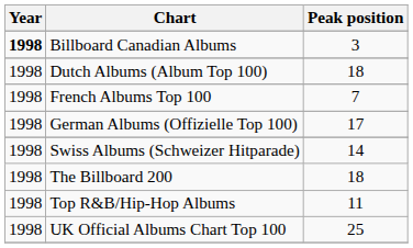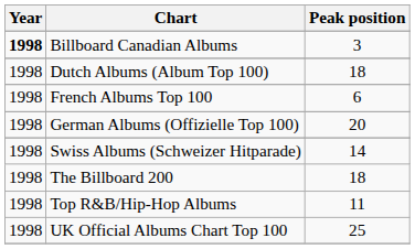 <table class="wikitable">
 <tr>
 <th>Year</th>
 <th>Chart</th>
 <th>Peak position</th>
 </tr>
 <tr>
 </tr>
 <tr>
 <td><strong>1998</strong></td>
 <td>Billboard Canadian Albums</td>
 <td align="center">3</td>
 </tr>
 <tr>
 </tr>
 <tr>
 <td>1998</td>
 <td>Dutch Albums (Album Top 100)</td>
 <td align="center">18</td>
 </tr>
 <tr>
 </tr>
 <tr>
 <td>1998</td>
 <td>French Albums Top 100</td>
-<td align="center">7</td>
+<td align="center">6</td>
 </tr>
 <tr>
 </tr>
 <tr>
 <td>1998</td>
 <td>German Albums (Offizielle Top 100)</td>
-<td align="center">17</td>
+<td align="center">20</td>
 </tr>
 <tr>
 </tr>
 <tr>
 <td>1998</td>
 <td>Swiss Albums (Schweizer Hitparade)</td>
 <td align="center">14</td>
 </tr>
 <tr>
 <td>1998</td>
 <td>The Billboard 200</td>
 <td align="center">18</td>
 </tr>
 <tr>
 <td>1998</td>
 <td>Top R&B/Hip-Hop Albums</td>
 <td align="center">11</td>
 </tr>
 <tr>
 <td>1998</td>
 <td>UK Official Albums Chart Top 100</td>
 <td align="center">25</td>
 </tr>
 <tr>
 </tr>
 </table>
